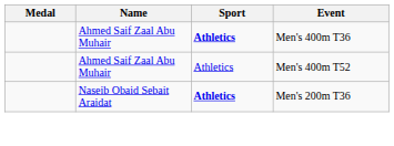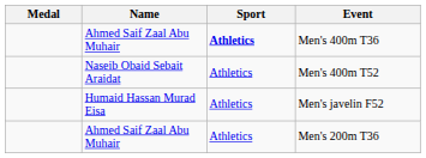 <table class="wikitable">
 <tr>
 <th style="width:6em">Medal</th>
 <th style="width:10em">Name</th>
 <th style="width:7em">Sport</th>
 <th style="width:10em">Event</th>
 </tr>
 <tr>
 <td></td>
 <td><a href='#'>Ahmed Saif Zaal Abu Muhair</a></td>
 <td><strong><a href='#'>Athletics</a></strong></td>
 <td>Men's 400m T36</td>
 </tr>
 <tr>
 <td></td>
-<td><a href='#'>Ahmed Saif Zaal Abu Muhair</a></td>
+<td><a href='#'>Naseib Obaid Sebait Araidat</a></td>
 <td><a href='#'>Athletics</a></td>
 <td>Men's 400m T52</td>
 </tr>
 <tr>
 <td></td>
-<td><a href='#'>Naseib Obaid Sebait Araidat</a></td>
-<td><strong><a href='#'>Athletics</a></strong></td>
+<td><a href='#'>Humaid Hassan Murad Eisa</a></td>
+<td><a href='#'>Athletics</a></td>
+<td>Men's javelin F52</td>
+</tr>
+<tr>
+<td></td>
+<td><a href='#'>Ahmed Saif Zaal Abu Muhair</a></td>
+<td><a href='#'>Athletics</a></td>
 <td>Men's 200m T36</td>
 </tr>
 </table>
